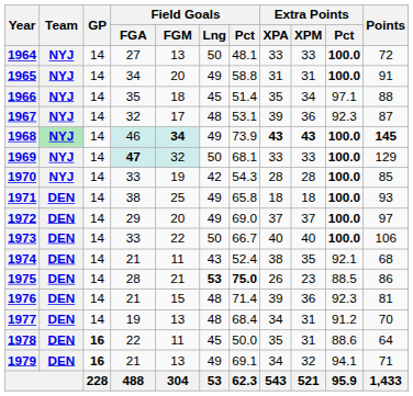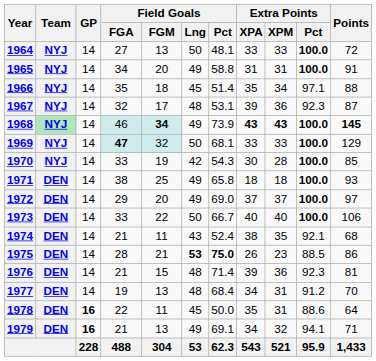 <table class="wikitable" style="text-align:center;">
 <tr>
 <th rowspan="2">Year</th>
 <th rowspan="2">Team</th>
 <th rowspan="2">GP</th>
 <th colspan="4">Field Goals</th>
 <th colspan="3">Extra Points</th>
 <th rowspan="2">Points</th>
 </tr>
 <tr>
 <th>FGA</th>
 <th>FGM</th>
 <th>Lng</th>
 <th>Pct</th>
 <th>XPA</th>
 <th>XPM</th>
 <th>Pct</th>
 </tr>
 <tr>
 <th><a href='#'>1964</a></th>
 <th><a href='#'>NYJ</a></th>
 <td>14</td>
 <td>27</td>
 <td>13</td>
 <td>50</td>
 <td>48.1</td>
 <td>33</td>
 <td>33</td>
 <td><strong>100.0</strong></td>
 <td>72</td>
 </tr>
 <tr>
 <th><a href='#'>1965</a></th>
 <th><a href='#'>NYJ</a></th>
 <td>14</td>
 <td>34</td>
 <td>20</td>
 <td>49</td>
 <td>58.8</td>
 <td>31</td>
 <td>31</td>
 <td><strong>100.0</strong></td>
 <td>91</td>
 </tr>
 <tr>
 <th><a href='#'>1966</a></th>
 <th><a href='#'>NYJ</a></th>
 <td>14</td>
 <td>35</td>
 <td>18</td>
 <td>45</td>
 <td>51.4</td>
 <td>35</td>
 <td>34</td>
 <td>97.1</td>
 <td>88</td>
 </tr>
 <tr>
 <th><a href='#'>1967</a></th>
 <th><a href='#'>NYJ</a></th>
 <td>14</td>
 <td>32</td>
 <td>17</td>
 <td>48</td>
 <td>53.1</td>
 <td>39</td>
 <td>36</td>
 <td>92.3</td>
 <td>87</td>
 </tr>
 <tr>
 <th><a href='#'>1968</a></th>
 <th style="background:#afe6ba; width:3em;"><a href='#'>NYJ</a></th>
 <td>14</td>
 <td style="background:#cfecec; width:3em;">46</td>
 <td style="background:#cfecec; width:3em;"><strong>34</strong></td>
 <td>49</td>
 <td>73.9</td>
 <td><strong>43</strong></td>
 <td><strong>43</strong></td>
 <td><strong>100.0</strong></td>
 <td><strong>145</strong></td>
 </tr>
 <tr>
 <th><a href='#'>1969</a></th>
 <th><a href='#'>NYJ</a></th>
 <td>14</td>
 <td style="background:#cfecec; width:3em;"><strong>47</strong></td>
 <td style="background:#cfecec; width:3em;">32</td>
 <td>50</td>
 <td>68.1</td>
 <td>33</td>
 <td>33</td>
 <td><strong>100.0</strong></td>
 <td>129</td>
 </tr>
 <tr>
 <th><a href='#'>1970</a></th>
 <th><a href='#'>NYJ</a></th>
 <td>14</td>
 <td>33</td>
 <td>19</td>
 <td>42</td>
 <td>54.3</td>
-<td>28</td>
+<td>30</td>
 <td>28</td>
 <td><strong>100.0</strong></td>
 <td>85</td>
 </tr>
 <tr>
 <th><a href='#'>1971</a></th>
 <th><a href='#'>DEN</a></th>
 <td>14</td>
 <td>38</td>
 <td>25</td>
 <td>49</td>
 <td>65.8</td>
 <td>18</td>
 <td>18</td>
 <td><strong>100.0</strong></td>
 <td>93</td>
 </tr>
 <tr>
 <th><a href='#'>1972</a></th>
 <th><a href='#'>DEN</a></th>
 <td>14</td>
 <td>29</td>
 <td>20</td>
 <td>49</td>
 <td>69.0</td>
 <td>37</td>
 <td>37</td>
 <td><strong>100.0</strong></td>
 <td>97</td>
 </tr>
 <tr>
 <th><a href='#'>1973</a></th>
 <th><a href='#'>DEN</a></th>
 <td>14</td>
 <td>33</td>
 <td>22</td>
 <td>50</td>
 <td>66.7</td>
 <td>40</td>
 <td>40</td>
 <td><strong>100.0</strong></td>
 <td>106</td>
 </tr>
 <tr>
 <th><a href='#'>1974</a></th>
 <th><a href='#'>DEN</a></th>
 <td>14</td>
 <td>21</td>
 <td>11</td>
 <td>43</td>
 <td>52.4</td>
 <td>38</td>
 <td>35</td>
 <td>92.1</td>
 <td>68</td>
 </tr>
 <tr>
 <th><a href='#'>1975</a></th>
 <th><a href='#'>DEN</a></th>
 <td>14</td>
 <td>28</td>
 <td>21</td>
 <td><strong>53</strong></td>
 <td><strong>75.0</strong></td>
 <td>26</td>
 <td>23</td>
 <td>88.5</td>
 <td>86</td>
 </tr>
 <tr>
 <th><a href='#'>1976</a></th>
 <th><a href='#'>DEN</a></th>
 <td>14</td>
 <td>21</td>
 <td>15</td>
 <td>48</td>
 <td>71.4</td>
 <td>39</td>
 <td>36</td>
 <td>92.3</td>
 <td>81</td>
 </tr>
 <tr>
 <th><a href='#'>1977</a></th>
 <th><a href='#'>DEN</a></th>
 <td>14</td>
 <td>19</td>
 <td>13</td>
 <td>48</td>
 <td>68.4</td>
 <td>34</td>
 <td>31</td>
 <td>91.2</td>
 <td>70</td>
 </tr>
 <tr>
 <th><a href='#'>1978</a></th>
 <th><a href='#'>DEN</a></th>
 <td><strong>16</strong></td>
 <td>22</td>
 <td>11</td>
 <td>45</td>
 <td>50.0</td>
 <td>35</td>
 <td>31</td>
 <td>88.6</td>
 <td>64</td>
 </tr>
 <tr>
 <th><a href='#'>1979</a></th>
 <th><a href='#'>DEN</a></th>
 <td><strong>16</strong></td>
 <td>21</td>
 <td>13</td>
 <td>49</td>
 <td>69.1</td>
 <td>34</td>
 <td>32</td>
 <td>94.1</td>
 <td>71</td>
 </tr>
 <tr>
 <th colspan="2"></th>
 <th>228</th>
 <th>488</th>
 <th>304</th>
 <th>53</th>
 <th>62.3</th>
 <th>543</th>
 <th>521</th>
 <th>95.9</th>
 <th>1,433</th>
 </tr>
 </table>
